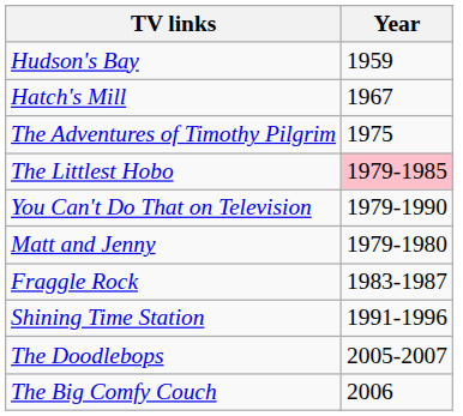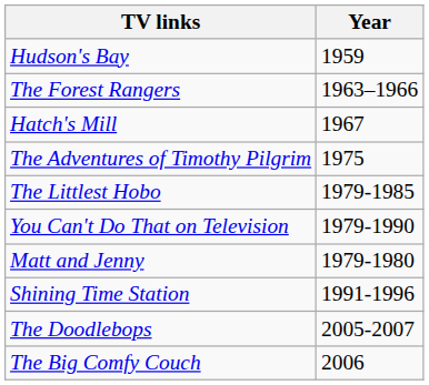 <table class="wikitable">
 <tr>
 <th>TV links</th>
 <th>Year</th>
 </tr>
 <tr>
 <td><em><a href='#'>Hudson's Bay</a></em></td>
 <td>1959</td>
+</tr>
+<tr>
+<td><em><a href='#'>The Forest Rangers</a></em></td>
+<td>1963–1966</td>
 </tr>
 <tr>
 <td><em><a href='#'>Hatch's Mill</a></em></td>
 <td>1967</td>
 </tr>
 <tr>
 <td><em><a href='#'>The Adventures of Timothy Pilgrim</a></em></td>
 <td>1975</td>
 </tr>
 <tr>
 <td><em><a href='#'>The Littlest Hobo</a></em></td>
-<td style="background: pink;">1979-1985</td>
+<td>1979-1985</td>
 </tr>
 <tr>
 <td><em><a href='#'>You Can't Do That on Television</a></em></td>
 <td>1979-1990</td>
 </tr>
 <tr>
 <td><em><a href='#'>Matt and Jenny</a></em></td>
 <td>1979-1980</td>
-</tr>
-<tr>
-<td><em><a href='#'>Fraggle Rock</a></em></td>
-<td>1983-1987</td>
 </tr>
 <tr>
 <td><em><a href='#'>Shining Time Station</a></em></td>
 <td>1991-1996</td>
 </tr>
 <tr>
 <td><em><a href='#'>The Doodlebops</a></em></td>
 <td>2005-2007</td>
 </tr>
 <tr>
 <td><em><a href='#'>The Big Comfy Couch</a></em></td>
 <td>2006</td>
 </tr>
 </table>
